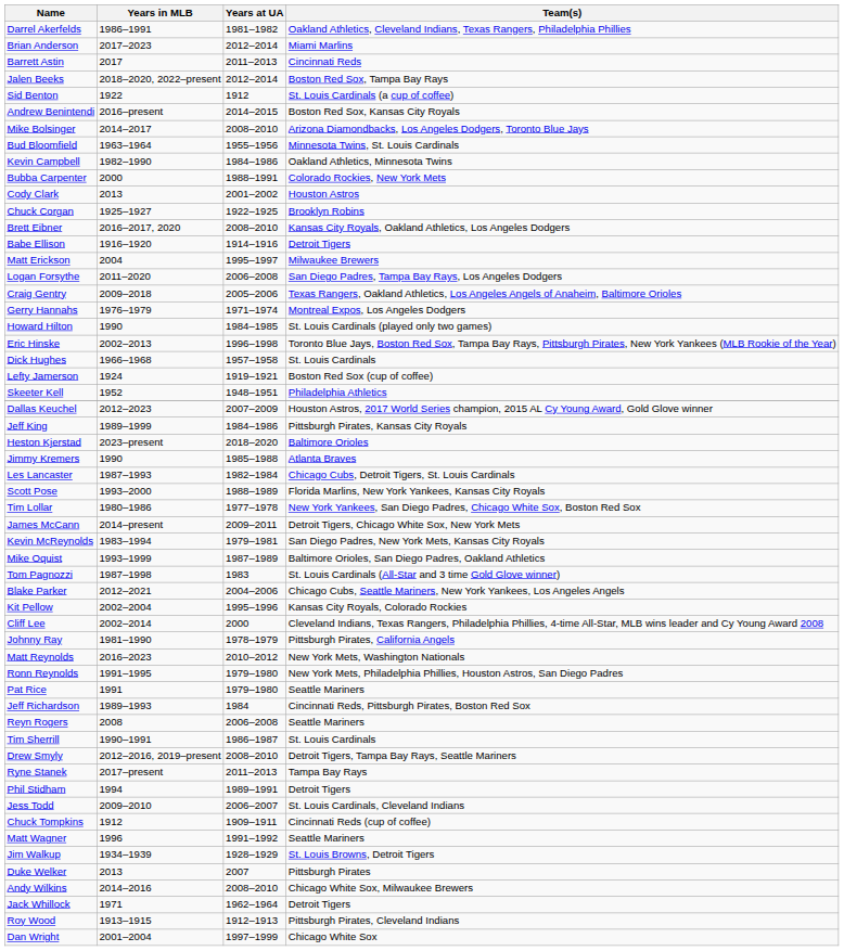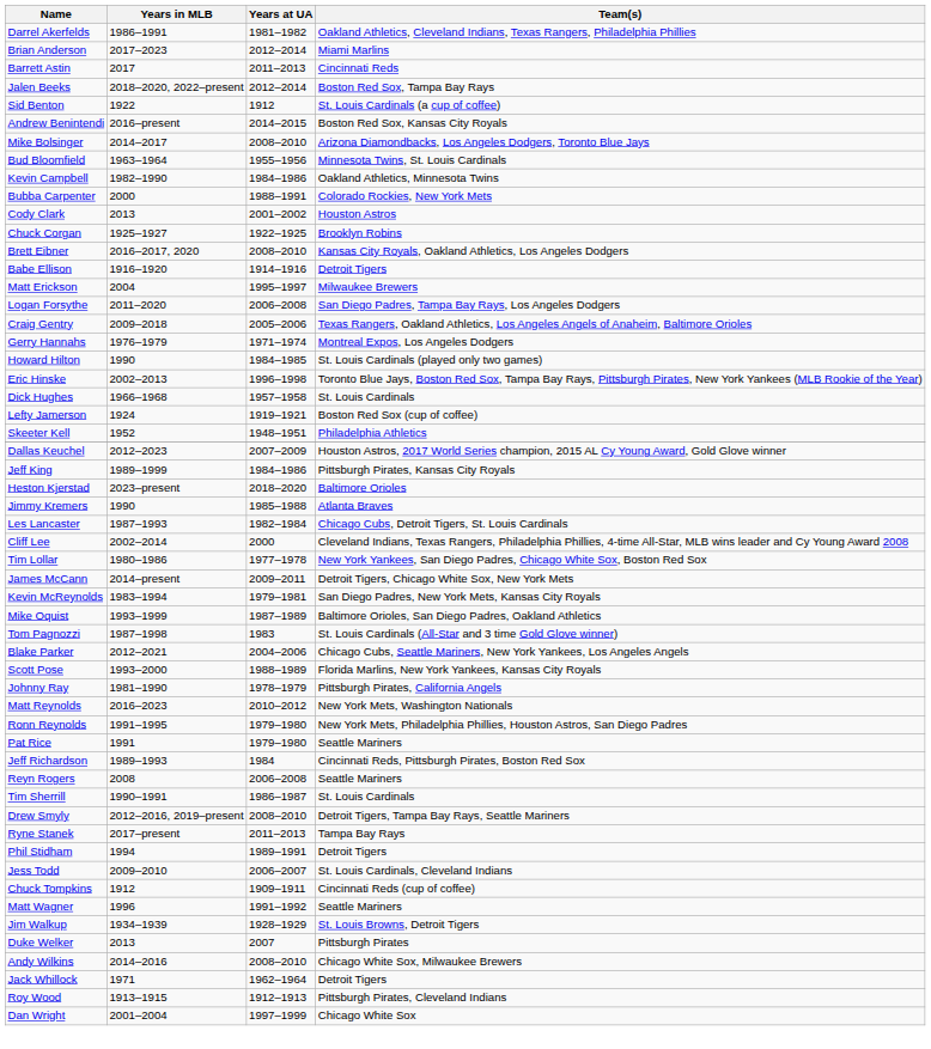 <table class="wikitable">
 <tr>
 <th>Name</th>
 <th>Years in MLB</th>
 <th>Years at UA</th>
 <th>Team(s)</th>
 </tr>
 <tr>
 <td><a href='#'>Darrel Akerfelds</a></td>
 <td>1986–1991</td>
 <td>1981–1982</td>
 <td><a href='#'>Oakland Athletics</a>, <a href='#'>Cleveland Indians</a>, <a href='#'>Texas Rangers</a>, <a href='#'>Philadelphia Phillies</a></td>
 </tr>
 <tr>
 <td><a href='#'>Brian Anderson</a></td>
 <td>2017–2023</td>
 <td>2012–2014</td>
 <td><a href='#'>Miami Marlins</a></td>
 </tr>
 <tr>
 <td><a href='#'>Barrett Astin</a></td>
 <td>2017</td>
 <td>2011–2013</td>
 <td><a href='#'>Cincinnati Reds</a></td>
 </tr>
 <tr>
 <td><a href='#'>Jalen Beeks</a></td>
 <td>2018–2020, 2022–present</td>
 <td>2012–2014</td>
 <td><a href='#'>Boston Red Sox</a>, Tampa Bay Rays</td>
 </tr>
 <tr>
 <td><a href='#'>Sid Benton</a></td>
 <td>1922</td>
 <td>1912</td>
 <td><a href='#'>St. Louis Cardinals</a> (a <a href='#'>cup of coffee</a>)</td>
 </tr>
 <tr>
 <td><a href='#'>Andrew Benintendi</a></td>
 <td>2016–present</td>
 <td>2014–2015</td>
 <td>Boston Red Sox, Kansas City Royals</td>
 </tr>
 <tr>
 <td><a href='#'>Mike Bolsinger</a></td>
 <td>2014–2017</td>
 <td>2008–2010</td>
 <td><a href='#'>Arizona Diamondbacks</a>, <a href='#'>Los Angeles Dodgers</a>, <a href='#'>Toronto Blue Jays</a></td>
 </tr>
 <tr>
 <td><a href='#'>Bud Bloomfield</a></td>
 <td>1963–1964</td>
 <td>1955–1956</td>
 <td><a href='#'>Minnesota Twins</a>, St. Louis Cardinals</td>
 </tr>
 <tr>
 <td><a href='#'>Kevin Campbell</a></td>
 <td>1982–1990</td>
 <td>1984–1986</td>
 <td>Oakland Athletics, Minnesota Twins</td>
 </tr>
 <tr>
 <td><a href='#'>Bubba Carpenter</a></td>
 <td>2000</td>
 <td>1988–1991</td>
 <td><a href='#'>Colorado Rockies</a>, <a href='#'>New York Mets</a></td>
 </tr>
 <tr>
 <td><a href='#'>Cody Clark</a></td>
 <td>2013</td>
 <td>2001–2002</td>
 <td><a href='#'>Houston Astros</a></td>
 </tr>
 <tr>
 <td><a href='#'>Chuck Corgan</a></td>
 <td>1925–1927</td>
 <td>1922–1925</td>
 <td><a href='#'>Brooklyn Robins</a></td>
 </tr>
 <tr>
 <td><a href='#'>Brett Eibner</a></td>
 <td>2016–2017, 2020</td>
 <td>2008–2010</td>
 <td><a href='#'>Kansas City Royals</a>, Oakland Athletics, Los Angeles Dodgers</td>
 </tr>
 <tr>
 <td><a href='#'>Babe Ellison</a></td>
 <td>1916–1920</td>
 <td>1914–1916</td>
 <td><a href='#'>Detroit Tigers</a></td>
 </tr>
 <tr>
 <td><a href='#'>Matt Erickson</a></td>
 <td>2004</td>
 <td>1995–1997</td>
 <td><a href='#'>Milwaukee Brewers</a></td>
 </tr>
 <tr>
 <td><a href='#'>Logan Forsythe</a></td>
 <td>2011–2020</td>
 <td>2006–2008</td>
 <td><a href='#'>San Diego Padres</a>, <a href='#'>Tampa Bay Rays</a>, Los Angeles Dodgers</td>
 </tr>
 <tr>
 <td><a href='#'>Craig Gentry</a></td>
 <td>2009–2018</td>
 <td>2005–2006</td>
 <td><a href='#'>Texas Rangers</a>, Oakland Athletics, <a href='#'>Los Angeles Angels of Anaheim</a>, <a href='#'>Baltimore Orioles</a></td>
 </tr>
 <tr>
 <td><a href='#'>Gerry Hannahs</a></td>
 <td>1976–1979</td>
 <td>1971–1974</td>
 <td><a href='#'>Montreal Expos</a>, Los Angeles Dodgers</td>
 </tr>
 <tr>
 <td><a href='#'>Howard Hilton</a></td>
 <td>1990</td>
 <td>1984–1985</td>
 <td>St. Louis Cardinals (played only two games)</td>
 </tr>
 <tr>
 <td><a href='#'>Eric Hinske</a></td>
 <td>2002–2013</td>
 <td>1996–1998</td>
 <td>Toronto Blue Jays, <a href='#'>Boston Red Sox</a>, Tampa Bay Rays, <a href='#'>Pittsburgh Pirates</a>, New York Yankees (<a href='#'>MLB Rookie of the Year</a>)</td>
 </tr>
 <tr>
 <td><a href='#'>Dick Hughes</a></td>
 <td>1966–1968</td>
 <td>1957–1958</td>
 <td>St. Louis Cardinals</td>
 </tr>
 <tr>
 <td><a href='#'>Lefty Jamerson</a></td>
 <td>1924</td>
 <td>1919–1921</td>
 <td>Boston Red Sox (cup of coffee)</td>
 </tr>
 <tr>
 <td><a href='#'>Skeeter Kell</a></td>
 <td>1952</td>
 <td>1948–1951</td>
 <td><a href='#'>Philadelphia Athletics</a></td>
 </tr>
 <tr>
 </tr>
 <tr>
 <td><a href='#'>Dallas Keuchel</a></td>
 <td>2012–2023</td>
 <td>2007–2009</td>
 <td>Houston Astros, <a href='#'>2017 World Series</a> champion, 2015 AL <a href='#'>Cy Young Award</a>, Gold Glove winner</td>
 </tr>
 <tr>
 <td><a href='#'>Jeff King</a></td>
 <td>1989–1999</td>
 <td>1984–1986</td>
 <td>Pittsburgh Pirates, Kansas City Royals</td>
 </tr>
 <tr>
 <td><a href='#'>Heston Kjerstad</a></td>
 <td>2023–present</td>
 <td>2018–2020</td>
 <td><a href='#'>Baltimore Orioles</a></td>
 </tr>
 <tr>
 <td><a href='#'>Jimmy Kremers</a></td>
 <td>1990</td>
 <td>1985–1988</td>
 <td><a href='#'>Atlanta Braves</a></td>
 </tr>
 <tr>
 <td><a href='#'>Les Lancaster</a></td>
 <td>1987–1993</td>
 <td>1982–1984</td>
 <td><a href='#'>Chicago Cubs</a>, Detroit Tigers, St. Louis Cardinals</td>
 </tr>
 <tr>
-<td><a href='#'>Scott Pose</a></td>
-<td>1993–2000</td>
-<td>1988–1989</td>
-<td>Florida Marlins, New York Yankees, Kansas City Royals</td>
+<td><a href='#'>Cliff Lee</a></td>
+<td>2002–2014</td>
+<td>2000</td>
+<td>Cleveland Indians, Texas Rangers, Philadelphia Phillies, 4-time All-Star, MLB wins leader and Cy Young Award <a href='#'>2008</a></td>
 </tr>
 <tr>
 <td><a href='#'>Tim Lollar</a></td>
 <td>1980–1986</td>
 <td>1977–1978</td>
 <td><a href='#'>New York Yankees</a>, San Diego Padres, <a href='#'>Chicago White Sox</a>, Boston Red Sox</td>
 </tr>
 <tr>
 <td><a href='#'>James McCann</a></td>
 <td>2014–present</td>
 <td>2009–2011</td>
 <td>Detroit Tigers, Chicago White Sox, New York Mets</td>
 </tr>
 <tr>
 <td><a href='#'>Kevin McReynolds</a></td>
 <td>1983–1994</td>
 <td>1979–1981</td>
 <td>San Diego Padres, New York Mets, Kansas City Royals</td>
 </tr>
 <tr>
 <td><a href='#'>Mike Oquist</a></td>
 <td>1993–1999</td>
 <td>1987–1989</td>
 <td>Baltimore Orioles, San Diego Padres, Oakland Athletics</td>
 </tr>
 <tr>
 <td><a href='#'>Tom Pagnozzi</a></td>
 <td>1987–1998</td>
 <td>1983</td>
 <td>St. Louis Cardinals (<a href='#'>All-Star</a> and 3 time <a href='#'>Gold Glove winner</a>)</td>
 </tr>
 <tr>
 <td><a href='#'>Blake Parker</a></td>
 <td>2012–2021</td>
 <td>2004–2006</td>
 <td>Chicago Cubs, <a href='#'>Seattle Mariners</a>, New York Yankees, Los Angeles Angels</td>
 </tr>
 <tr>
-<td><a href='#'>Kit Pellow</a></td>
-<td>2002–2004</td>
-<td>1995–1996</td>
-<td>Kansas City Royals, Colorado Rockies</td>
-</tr>
-<tr>
-<td><a href='#'>Cliff Lee</a></td>
-<td>2002–2014</td>
-<td>2000</td>
-<td>Cleveland Indians, Texas Rangers, Philadelphia Phillies, 4-time All-Star, MLB wins leader and Cy Young Award <a href='#'>2008</a></td>
+<td><a href='#'>Scott Pose</a></td>
+<td>1993–2000</td>
+<td>1988–1989</td>
+<td>Florida Marlins, New York Yankees, Kansas City Royals</td>
 </tr>
 <tr>
 <td><a href='#'>Johnny Ray</a></td>
 <td>1981–1990</td>
 <td>1978–1979</td>
 <td>Pittsburgh Pirates, <a href='#'>California Angels</a></td>
 </tr>
 <tr>
 <td><a href='#'>Matt Reynolds</a></td>
 <td>2016–2023</td>
 <td>2010–2012</td>
 <td>New York Mets, Washington Nationals</td>
 </tr>
 <tr>
 <td><a href='#'>Ronn Reynolds</a></td>
 <td>1991–1995</td>
 <td>1979–1980</td>
 <td>New York Mets, Philadelphia Phillies, Houston Astros, San Diego Padres</td>
 </tr>
 <tr>
 <td><a href='#'>Pat Rice</a></td>
 <td>1991</td>
 <td>1979–1980</td>
 <td>Seattle Mariners</td>
 </tr>
 <tr>
 <td><a href='#'>Jeff Richardson</a></td>
 <td>1989–1993</td>
 <td>1984</td>
 <td>Cincinnati Reds, Pittsburgh Pirates, Boston Red Sox</td>
 </tr>
 <tr>
 <td><a href='#'>Reyn Rogers</a></td>
 <td>2008</td>
 <td>2006–2008</td>
 <td>Seattle Mariners</td>
 </tr>
 <tr>
 <td><a href='#'>Tim Sherrill</a></td>
 <td>1990–1991</td>
 <td>1986–1987</td>
 <td>St. Louis Cardinals</td>
 </tr>
 <tr>
 <td><a href='#'>Drew Smyly</a></td>
 <td>2012–2016, 2019–present</td>
 <td>2008–2010</td>
 <td>Detroit Tigers, Tampa Bay Rays, Seattle Mariners</td>
 </tr>
 <tr>
 <td><a href='#'>Ryne Stanek</a></td>
 <td>2017–present</td>
 <td>2011–2013</td>
 <td>Tampa Bay Rays</td>
 </tr>
 <tr>
 <td><a href='#'>Phil Stidham</a></td>
 <td>1994</td>
 <td>1989–1991</td>
 <td>Detroit Tigers</td>
 </tr>
 <tr>
 <td><a href='#'>Jess Todd</a></td>
 <td>2009–2010</td>
 <td>2006–2007</td>
 <td>St. Louis Cardinals, Cleveland Indians</td>
 </tr>
 <tr>
 <td><a href='#'>Chuck Tompkins</a></td>
 <td>1912</td>
 <td>1909–1911</td>
 <td>Cincinnati Reds (cup of coffee)</td>
 </tr>
 <tr>
 <td><a href='#'>Matt Wagner</a></td>
 <td>1996</td>
 <td>1991–1992</td>
 <td>Seattle Mariners</td>
 </tr>
 <tr>
 <td><a href='#'>Jim Walkup</a></td>
 <td>1934–1939</td>
 <td>1928–1929</td>
 <td><a href='#'>St. Louis Browns</a>, Detroit Tigers</td>
 </tr>
 <tr>
 <td><a href='#'>Duke Welker</a></td>
 <td>2013</td>
 <td>2007</td>
 <td>Pittsburgh Pirates</td>
 </tr>
 <tr>
 <td><a href='#'>Andy Wilkins</a></td>
 <td>2014–2016</td>
 <td>2008–2010</td>
 <td>Chicago White Sox, Milwaukee Brewers</td>
 </tr>
 <tr>
 <td><a href='#'>Jack Whillock</a></td>
 <td>1971</td>
 <td>1962–1964</td>
 <td>Detroit Tigers</td>
 </tr>
 <tr>
 <td><a href='#'>Roy Wood</a></td>
 <td>1913–1915</td>
 <td>1912–1913</td>
 <td>Pittsburgh Pirates, Cleveland Indians</td>
 </tr>
 <tr>
 <td><a href='#'>Dan Wright</a></td>
 <td>2001–2004</td>
 <td>1997–1999</td>
 <td>Chicago White Sox</td>
 </tr>
 </table>
